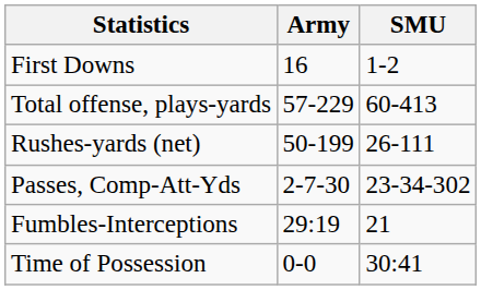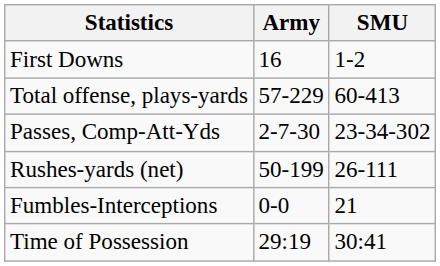 <table class="wikitable">
 <tr>
 <th>Statistics</th>
 <th>Army</th>
 <th>SMU</th>
 </tr>
 <tr>
 <td>First Downs</td>
 <td>16</td>
 <td>1-2</td>
 </tr>
 <tr>
 <td>Total offense, plays-yards</td>
 <td>57-229</td>
 <td>60-413</td>
 </tr>
 <tr>
+<td>Passes, Comp-Att-Yds</td>
+<td>2-7-30</td>
+<td>23-34-302</td>
+</tr>
+<tr>
 <td>Rushes-yards (net)</td>
 <td>50-199</td>
 <td>26-111</td>
 </tr>
 <tr>
-<td>Passes, Comp-Att-Yds</td>
-<td>2-7-30</td>
-<td>23-34-302</td>
-</tr>
-<tr>
 <td>Fumbles-Interceptions</td>
-<td>29:19</td>
+<td>0-0</td>
 <td>21</td>
 </tr>
 <tr>
 <td>Time of Possession</td>
-<td>0-0</td>
+<td>29:19</td>
 <td>30:41</td>
 </tr>
 </table>
